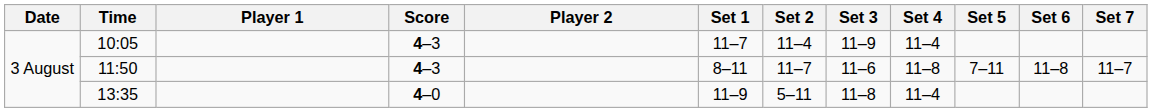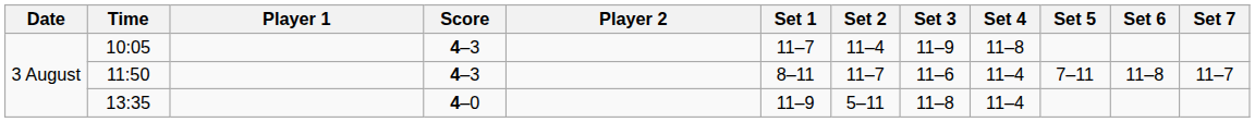 <table class="wikitable" style="text-align: center; font-size:90% ">
 <tr>
 <th width="60">Date</th>
 <th width="60">Time</th>
 <th align="right" width="200">Player 1</th>
 <th width="60">Score</th>
 <th align="left" width="200">Player 2</th>
 <th width="50">Set 1</th>
 <th width="50">Set 2</th>
 <th width="50">Set 3</th>
 <th width="50">Set 4</th>
 <th width="50">Set 5</th>
 <th width="50">Set 6</th>
 <th width="50">Set 7</th>
 </tr>
 <tr>
 <td rowspan=3>3 August</td>
 <td>10:05</td>
 <td align=left><strong></strong></td>
 <td align=center><strong>4</strong>–3</td>
 <td align=left></td>
 <td>11–7</td>
 <td>11–4</td>
 <td>11–9</td>
-<td>11–4</td>
+<td>11–8</td>
 <td></td>
 <td></td>
 <td></td>
 </tr>
 <tr>
 <td>11:50</td>
 <td align=left><strong></strong></td>
 <td align=center><strong>4</strong>–3</td>
 <td align=left></td>
 <td>8–11</td>
 <td>11–7</td>
 <td>11–6</td>
-<td>11–8</td>
+<td>11–4</td>
 <td>7–11</td>
 <td>11–8</td>
 <td>11–7</td>
 </tr>
 <tr>
 <td>13:35</td>
 <td align=left><strong></strong></td>
 <td align=center><strong>4</strong>–0</td>
 <td align=left></td>
 <td>11–9</td>
 <td>5–11</td>
 <td>11–8</td>
 <td>11–4</td>
 <td></td>
 <td></td>
 <td></td>
 </tr>
 </table>
